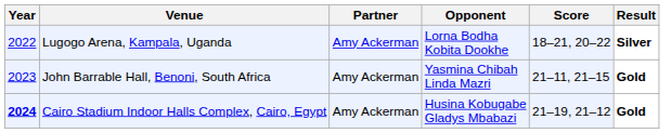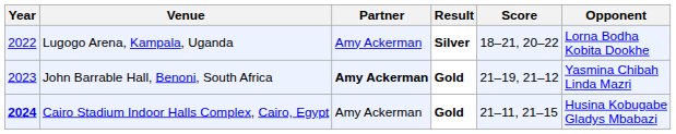 <table class="sortable wikitable" style="font-size: 90%;">
 <tr>
 <th>Year</th>
 <th>Venue</th>
 <th>Partner</th>
+<th>Result</th>
+<th>Score</th>
 <th>Opponent</th>
-<th>Score</th>
-<th>Result</th>
 </tr>
 <tr style="background:#ECF2FF">
 <td align="center"><a href='#'>2022</a></td>
 <td align="left">Lugogo Arena, <a href='#'>Kampala</a>, Uganda</td>
 <td align="left"> <a href='#'>Amy Ackerman</a></td>
+<td style="text-align:left; background:white"> <strong>Silver</strong></td>
+<td align="left">18–21, 20–22</td>
 <td align="left"> <a href='#'>Lorna Bodha</a><br> <a href='#'>Kobita Dookhe</a></td>
-<td align="left">18–21, 20–22</td>
-<td style="text-align:left; background:white"> <strong>Silver</strong></td>
 </tr>
 <tr style="background:#ECF2FF">
 <td align="center"><a href='#'>2023</a></td>
 <td align="left">John Barrable Hall, <a href='#'>Benoni</a>, South Africa</td>
-<td align="left"> Amy Ackerman</td>
+<td align="left"><strong> Amy Ackerman</strong></td>
+<td style="text-align:left; background:white"> <strong>Gold</strong></td>
+<td align="left">21–19, 21–12</td>
 <td align="left"> <a href='#'>Yasmina Chibah</a><br> <a href='#'>Linda Mazri</a></td>
-<td align="left">21–11, 21–15</td>
-<td style="text-align:left; background:white"> <strong>Gold</strong></td>
 </tr>
 <tr style="background:#ECF2FF">
 <td align="center"><strong><a href='#'>2024</a></strong></td>
 <td align="left"><a href='#'>Cairo Stadium Indoor Halls Complex</a>, <a href='#'>Cairo, Egypt</a></td>
 <td align="left"> Amy Ackerman</td>
+<td style="text-align:left; background:white"> <strong>Gold</strong></td>
+<td align="left">21–11, 21–15</td>
 <td align="left"> <a href='#'>Husina Kobugabe</a><br> <a href='#'>Gladys Mbabazi</a></td>
-<td align="left">21–19, 21–12</td>
-<td style="text-align:left; background:white"> <strong>Gold</strong></td>
 </tr>
 </table>
